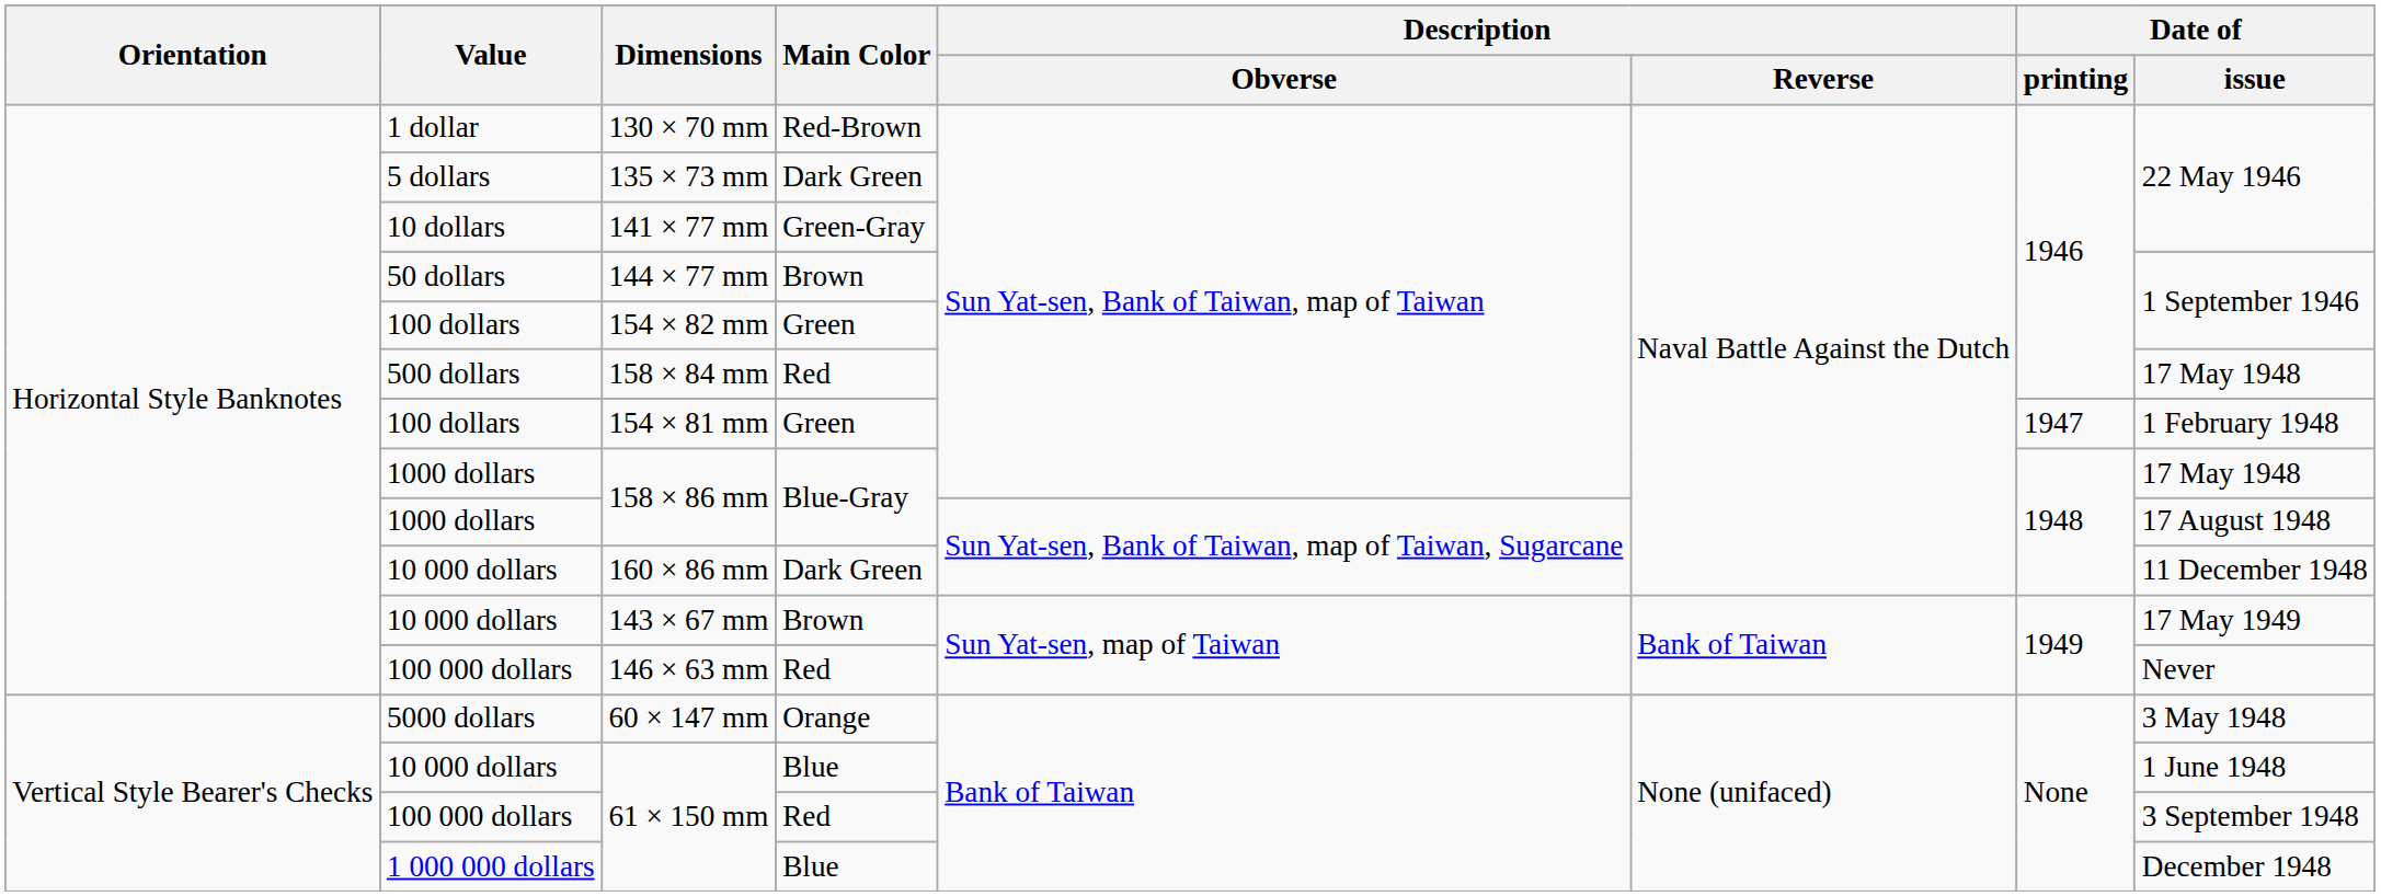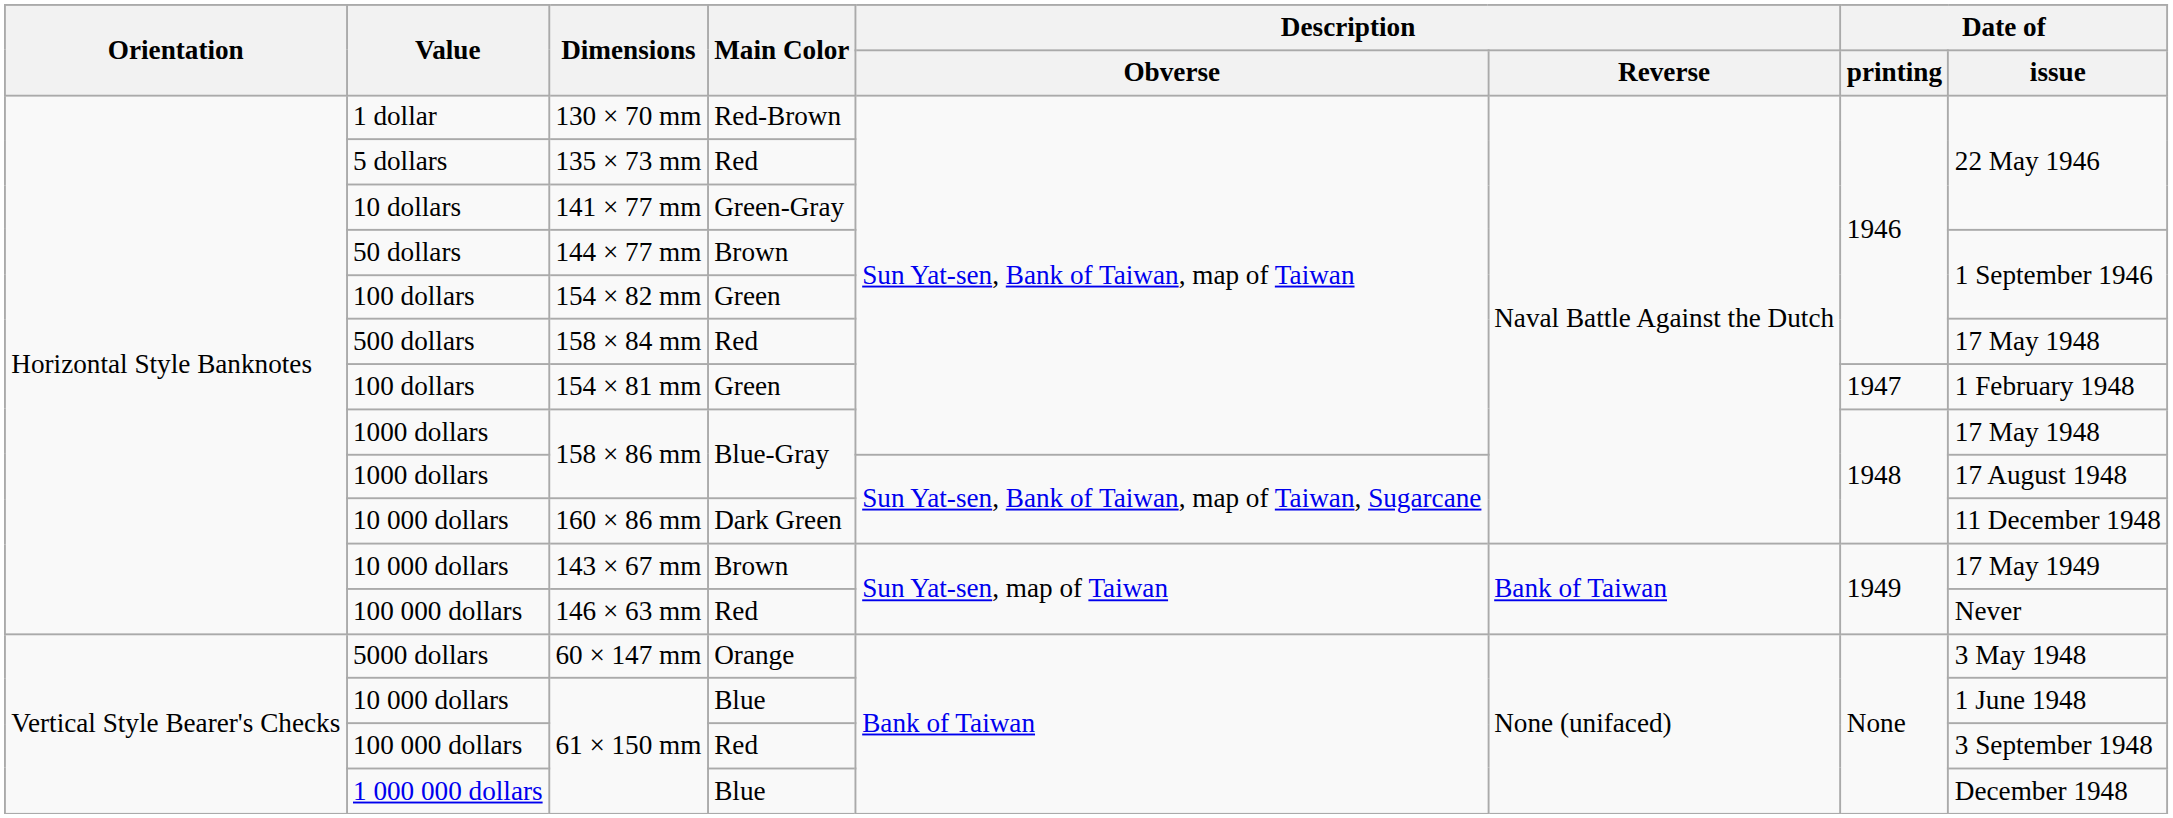 <table class="wikitable" style="font-size: 90%">
 <tr>
 <th rowspan="2">Orientation</th>
 <th rowspan="2">Value</th>
 <th rowspan="2">Dimensions</th>
 <th rowspan="2">Main Color</th>
 <th colspan="2">Description</th>
 <th colspan="2">Date of</th>
 </tr>
 <tr>
 <th>Obverse</th>
 <th>Reverse</th>
 <th>printing</th>
 <th>issue</th>
 </tr>
 <tr>
 <td rowspan=12>Horizontal Style Banknotes</td>
 <td>1 dollar</td>
 <td>130 × 70 mm</td>
 <td>Red-Brown</td>
 <td rowspan="8"><a href='#'>Sun Yat-sen</a>, <a href='#'>Bank of Taiwan</a>, map of <a href='#'>Taiwan</a></td>
 <td rowspan="10">Naval Battle Against the Dutch</td>
 <td rowspan="6">1946</td>
 <td rowspan="3">22 May 1946</td>
 </tr>
 <tr>
 <td>5 dollars</td>
 <td>135 × 73 mm</td>
-<td>Dark Green</td>
+<td>Red</td>
 </tr>
 <tr>
 <td>10 dollars</td>
 <td>141 × 77 mm</td>
 <td>Green-Gray</td>
 </tr>
 <tr>
 <td>50 dollars</td>
 <td>144 × 77 mm</td>
 <td>Brown</td>
 <td rowspan="2">1 September 1946</td>
 </tr>
 <tr>
 <td>100 dollars</td>
 <td>154 × 82 mm</td>
 <td>Green</td>
 </tr>
 <tr>
 <td>500 dollars</td>
 <td>158 × 84 mm</td>
 <td>Red</td>
 <td>17 May 1948</td>
 </tr>
 <tr>
 <td>100 dollars</td>
 <td>154 × 81 mm</td>
 <td>Green</td>
 <td>1947</td>
 <td>1 February 1948</td>
 </tr>
 <tr>
 <td>1000 dollars</td>
 <td rowspan="2">158 × 86 mm</td>
 <td rowspan="2">Blue-Gray</td>
 <td rowspan="3">1948</td>
 <td>17 May 1948</td>
 </tr>
 <tr>
 <td>1000 dollars</td>
 <td rowspan="2"><a href='#'>Sun Yat-sen</a>, <a href='#'>Bank of Taiwan</a>, map of <a href='#'>Taiwan</a>, <a href='#'>Sugarcane</a></td>
 <td>17 August 1948</td>
 </tr>
 <tr>
 <td>10 000 dollars</td>
 <td>160 × 86 mm</td>
 <td>Dark Green</td>
 <td>11 December 1948</td>
 </tr>
 <tr>
 <td>10 000 dollars</td>
 <td>143 × 67 mm</td>
 <td>Brown</td>
 <td rowspan="2"><a href='#'>Sun Yat-sen</a>, map of <a href='#'>Taiwan</a></td>
 <td rowspan="2"><a href='#'>Bank of Taiwan</a></td>
 <td rowspan="2">1949</td>
 <td>17 May 1949</td>
 </tr>
 <tr>
 <td>100 000 dollars</td>
 <td>146 × 63 mm</td>
 <td>Red</td>
 <td>Never</td>
 </tr>
 <tr>
 <td rowspan=4>Vertical Style Bearer's Checks</td>
 <td>5000 dollars</td>
 <td>60 × 147 mm</td>
 <td>Orange</td>
 <td rowspan="4"><a href='#'>Bank of Taiwan</a></td>
 <td rowspan="4">None (unifaced)</td>
 <td rowspan="4">None</td>
 <td>3 May 1948</td>
 </tr>
 <tr>
 <td>10 000 dollars</td>
 <td rowspan="3">61 × 150 mm</td>
 <td>Blue</td>
 <td>1 June 1948</td>
 </tr>
 <tr>
 <td>100 000 dollars</td>
 <td>Red</td>
 <td>3 September 1948</td>
 </tr>
 <tr>
 <td><a href='#'>1 000 000 dollars</a></td>
 <td>Blue</td>
 <td>December 1948</td>
 </tr>
 </table>
